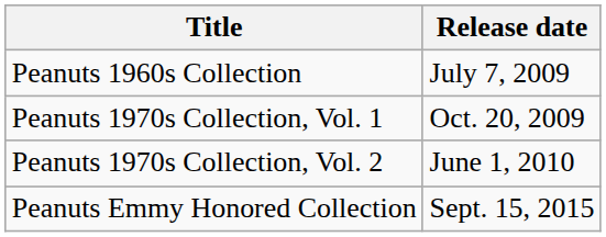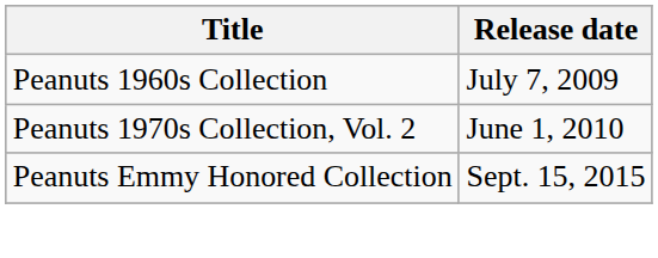 <table class="wikitable">
 <tr>
 <th>Title</th>
 <th>Release date</th>
 </tr>
 <tr>
 <td>Peanuts 1960s Collection</td>
 <td>July 7, 2009</td>
 </tr>
 <tr>
-<td>Peanuts 1970s Collection, Vol. 1</td>
-<td>Oct. 20, 2009</td>
-</tr>
-<tr>
 <td>Peanuts 1970s Collection, Vol. 2</td>
 <td>June 1, 2010</td>
 </tr>
 <tr>
 <td>Peanuts Emmy Honored Collection</td>
 <td>Sept. 15, 2015</td>
 </tr>
 </table>
